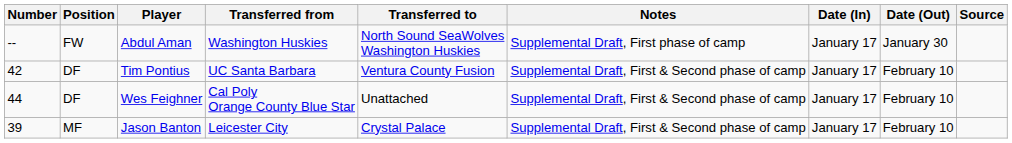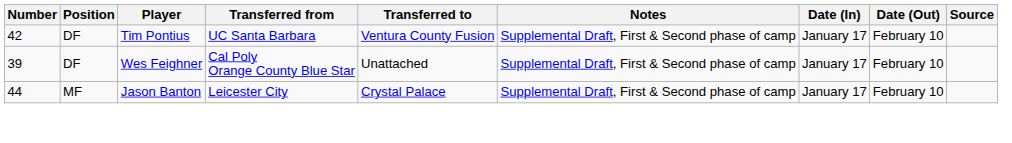 <table class="wikitable sortable" style="text-align: left">
 <tr>
 <th>Number</th>
 <th>Position</th>
 <th>Player</th>
 <th>Transferred from</th>
 <th>Transferred to</th>
 <th>Notes</th>
 <th>Date (In)</th>
 <th>Date (Out)</th>
 <th>Source</th>
 </tr>
 <tr>
-<td align="left">--</td>
-<td>FW</td>
-<td> <a href='#'>Abdul Aman</a></td>
-<td> <a href='#'>Washington Huskies</a></td>
-<td> <a href='#'>North Sound SeaWolves</a><br> <a href='#'>Washington Huskies</a></td>
-<td><a href='#'>Supplemental Draft</a>, First phase of camp</td>
-<td>January 17</td>
-<td>January 30</td>
-<td></td>
-</tr>
-<tr>
 <td align="left">42</td>
 <td>DF</td>
 <td> <a href='#'>Tim Pontius</a></td>
 <td> <a href='#'>UC Santa Barbara</a></td>
 <td> <a href='#'>Ventura County Fusion</a></td>
 <td><a href='#'>Supplemental Draft</a>, First & Second phase of camp</td>
 <td>January 17</td>
 <td>February 10</td>
 <td></td>
 </tr>
 <tr>
-<td align="left">44</td>
+<td align="left">39</td>
 <td>DF</td>
 <td> <a href='#'>Wes Feighner</a></td>
 <td> <a href='#'>Cal Poly</a><br> <a href='#'>Orange County Blue Star</a></td>
 <td>Unattached</td>
 <td><a href='#'>Supplemental Draft</a>, First  & Second phase of camp</td>
 <td>January 17</td>
 <td>February 10</td>
 <td></td>
 </tr>
 <tr>
-<td align="left">39</td>
+<td align="left">44</td>
 <td>MF</td>
 <td> <a href='#'>Jason Banton</a></td>
 <td> <a href='#'>Leicester City</a></td>
 <td> <a href='#'>Crystal Palace</a></td>
 <td><a href='#'>Supplemental Draft</a>, First & Second phase of camp</td>
 <td>January 17</td>
 <td>February 10</td>
 <td></td>
 </tr>
 </table>
